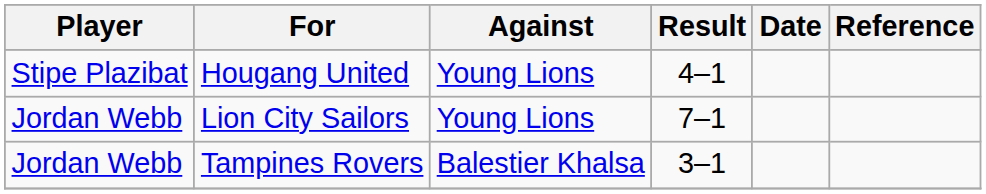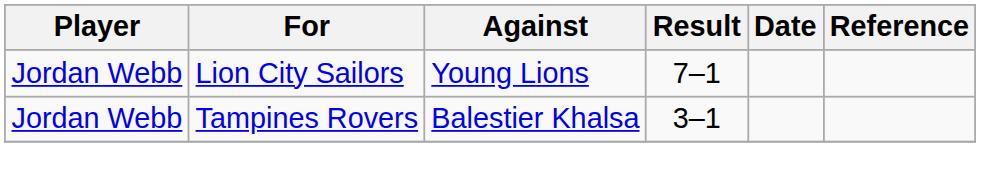 <table class="wikitable">
 <tr>
 <th>Player</th>
 <th>For</th>
 <th>Against</th>
 <th style="text-align:center">Result</th>
 <th>Date</th>
 <th>Reference</th>
-</tr>
-<tr>
-<td> <a href='#'>Stipe Plazibat</a></td>
-<td><a href='#'>Hougang United</a></td>
-<td><a href='#'>Young Lions</a></td>
-<td style="text-align:center;">4–1</td>
-<td></td>
-<td></td>
 </tr>
 <tr>
 <td> <a href='#'>Jordan Webb</a></td>
 <td><a href='#'>Lion City Sailors</a></td>
 <td><a href='#'>Young Lions</a></td>
 <td style="text-align:center;">7–1</td>
 <td></td>
 <td></td>
 </tr>
 <tr>
 <td> <a href='#'>Jordan Webb</a></td>
 <td><a href='#'>Tampines Rovers</a></td>
 <td><a href='#'>Balestier Khalsa</a></td>
 <td style="text-align:center;">3–1</td>
 <td></td>
 <td></td>
 </tr>
 <tr>
 </tr>
 </table>
